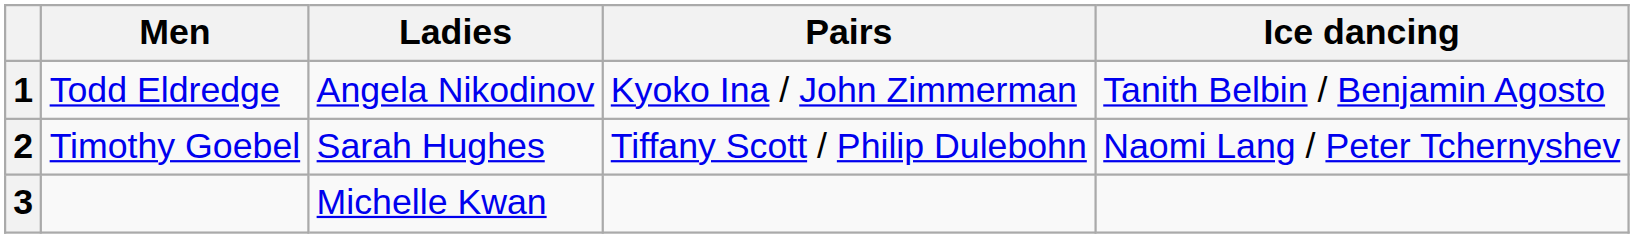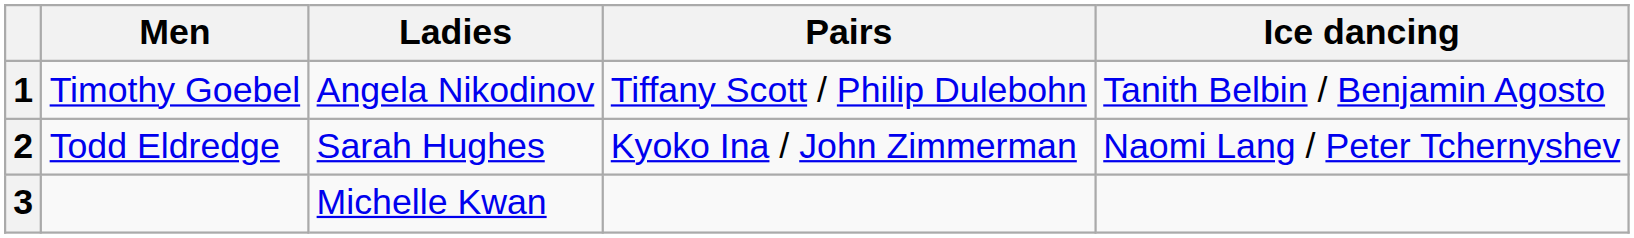 <table class="wikitable">
 <tr>
 <th></th>
 <th>Men</th>
 <th>Ladies</th>
 <th>Pairs</th>
 <th>Ice dancing</th>
 </tr>
 <tr>
 <th>1</th>
-<td><a href='#'>Todd Eldredge</a></td>
+<td><a href='#'>Timothy Goebel</a></td>
 <td><a href='#'>Angela Nikodinov</a></td>
-<td><a href='#'>Kyoko Ina</a> / <a href='#'>John Zimmerman</a></td>
+<td><a href='#'>Tiffany Scott</a> / <a href='#'>Philip Dulebohn</a></td>
 <td><a href='#'>Tanith Belbin</a> / <a href='#'>Benjamin Agosto</a></td>
 </tr>
 <tr>
 <th>2</th>
-<td><a href='#'>Timothy Goebel</a></td>
+<td><a href='#'>Todd Eldredge</a></td>
 <td><a href='#'>Sarah Hughes</a></td>
-<td><a href='#'>Tiffany Scott</a> / <a href='#'>Philip Dulebohn</a></td>
+<td><a href='#'>Kyoko Ina</a> / <a href='#'>John Zimmerman</a></td>
 <td><a href='#'>Naomi Lang</a> / <a href='#'>Peter Tchernyshev</a></td>
 </tr>
 <tr>
 <th>3</th>
 <td></td>
 <td><a href='#'>Michelle Kwan</a></td>
 <td></td>
 <td></td>
 </tr>
 </table>
